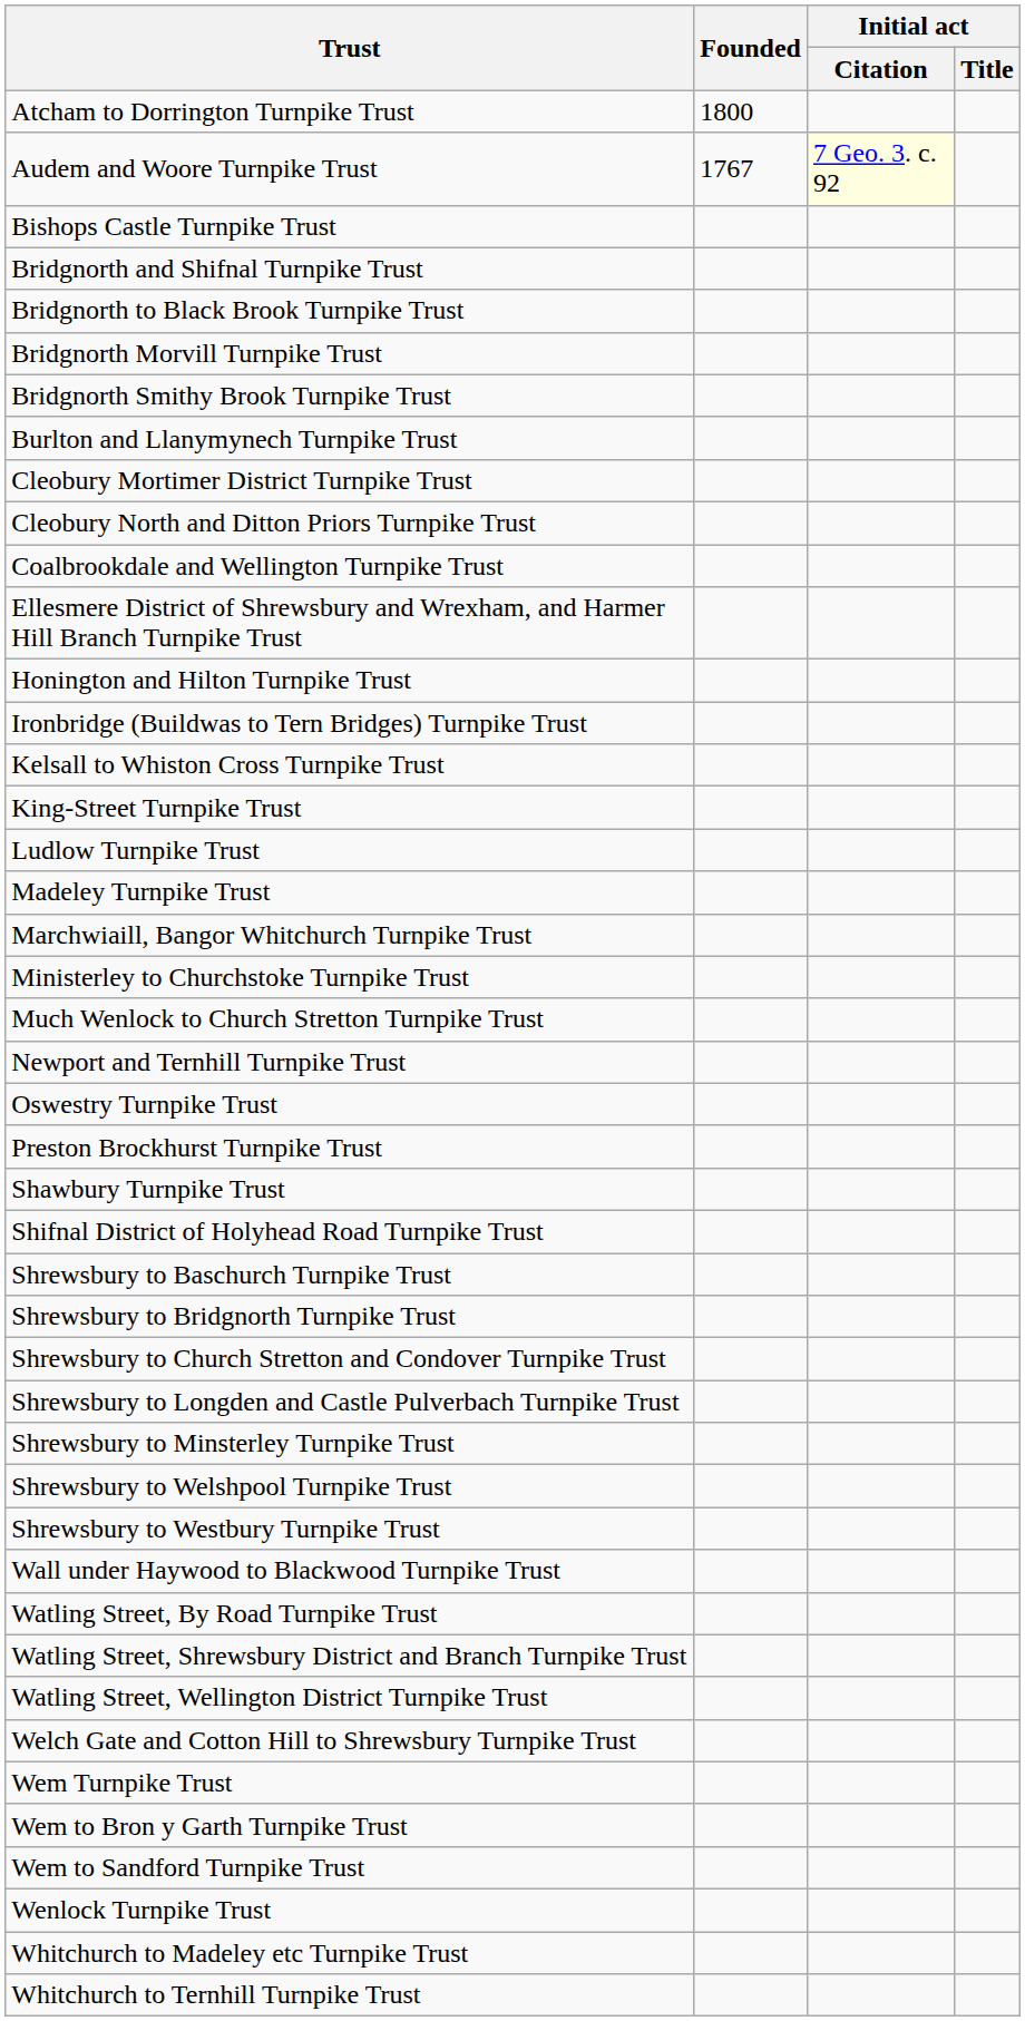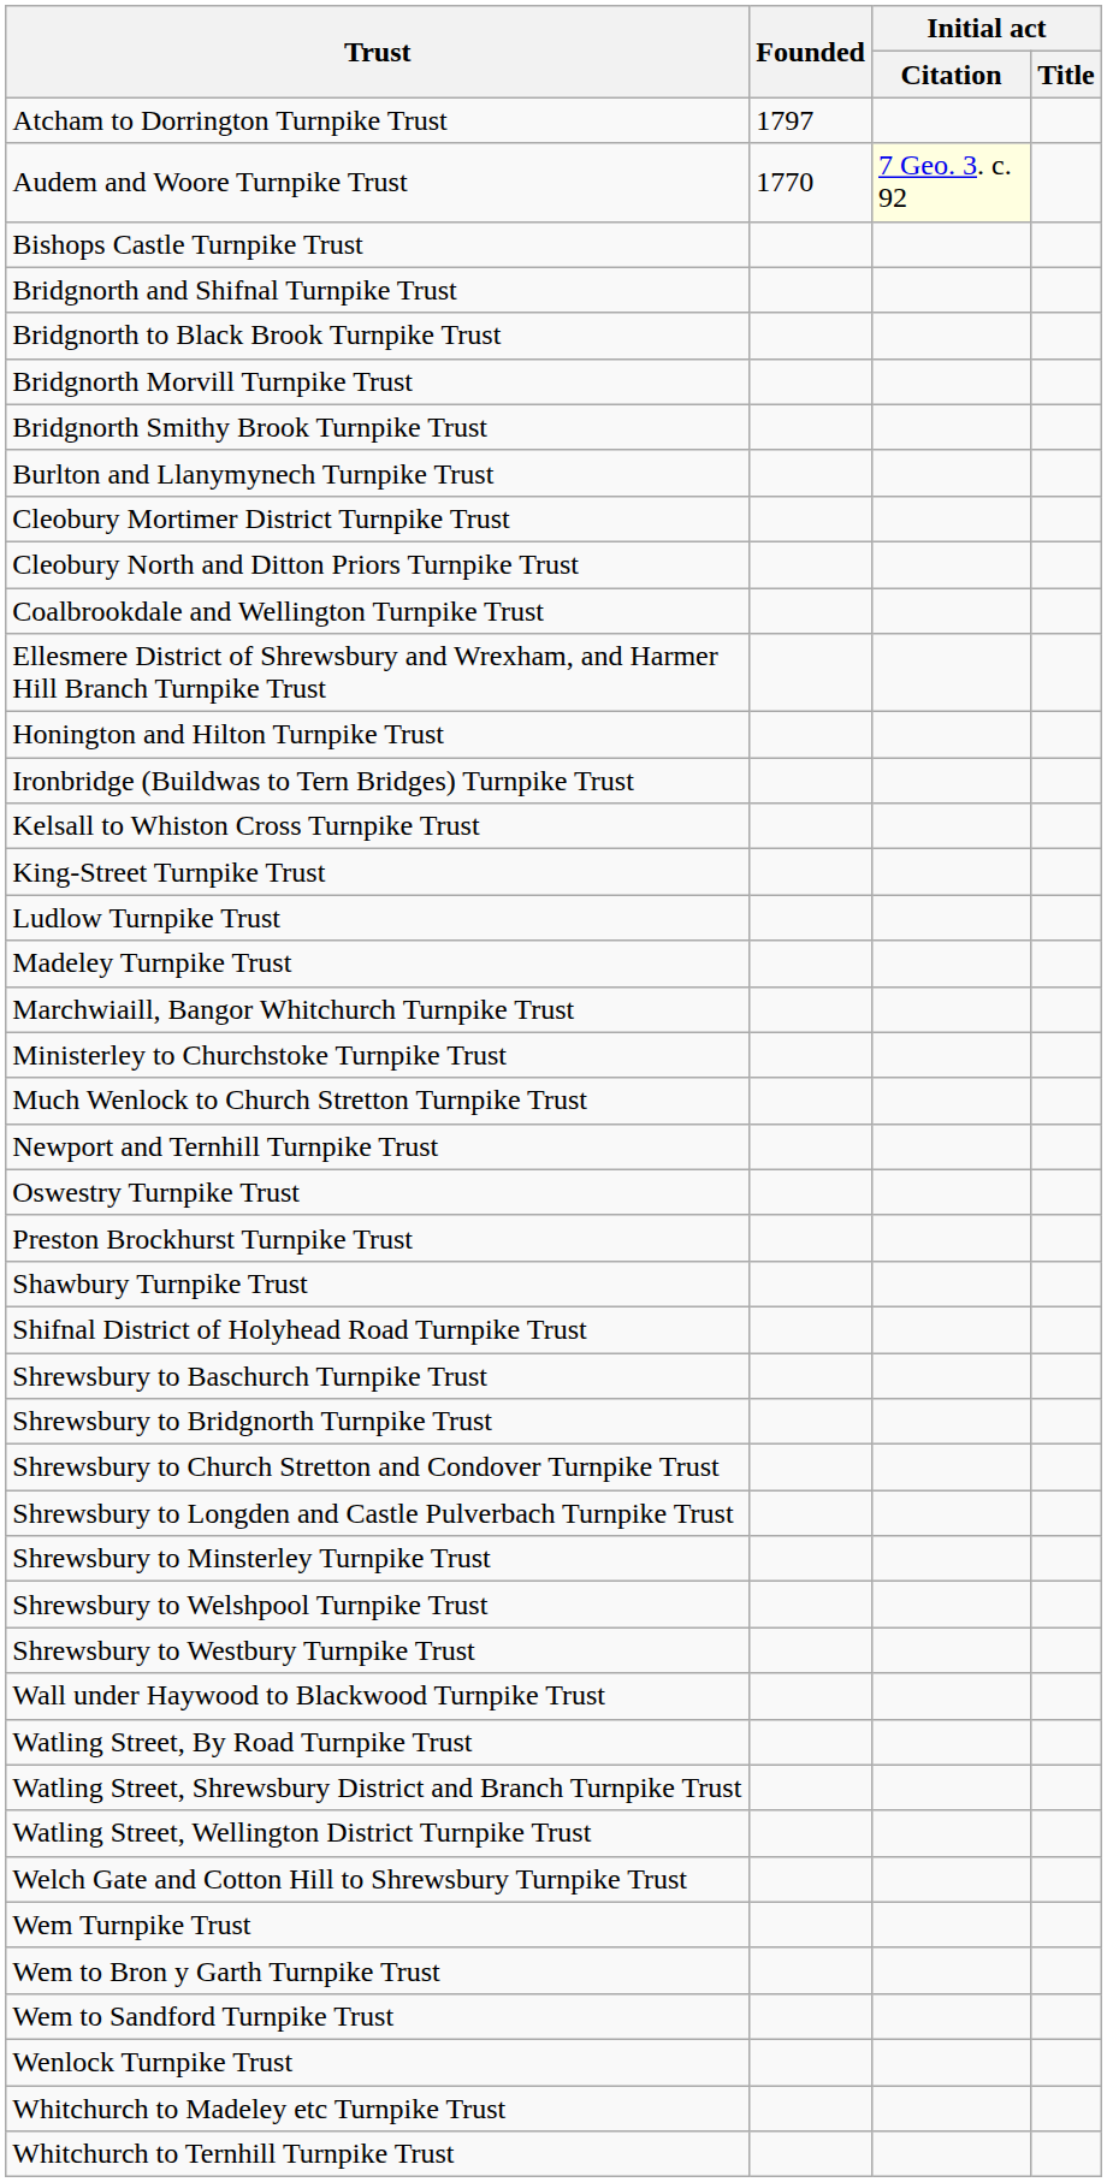 <table class="wikitable sortable">
 <tr>
 <th rowspan=2>Trust</th>
 <th rowspan=2>Founded</th>
 <th colspan=2>Initial act</th>
 </tr>
 <tr>
 <th>Citation</th>
 <th>Title</th>
 </tr>
 <tr>
 <td>Atcham to Dorrington Turnpike Trust</td>
-<td>1800</td>
+<td>1797</td>
 <td></td>
 <td></td>
 </tr>
 <tr>
 <td>Audem and Woore Turnpike Trust</td>
-<td>1767</td>
+<td>1770</td>
 <td style="background: lightyellow;"><a href='#'>7 Geo. 3</a>. c. 92</td>
 <td></td>
 </tr>
 <tr>
 <td>Bishops Castle Turnpike Trust</td>
 <td></td>
 <td></td>
 <td></td>
 </tr>
 <tr>
 <td>Bridgnorth and Shifnal Turnpike Trust</td>
 <td></td>
 <td></td>
 <td></td>
 </tr>
 <tr>
 <td>Bridgnorth to Black Brook Turnpike Trust</td>
 <td></td>
 <td></td>
 <td></td>
 </tr>
 <tr>
 <td>Bridgnorth Morvill Turnpike Trust</td>
 <td></td>
 <td></td>
 <td></td>
 </tr>
 <tr>
 <td>Bridgnorth Smithy Brook Turnpike Trust</td>
 <td></td>
 <td></td>
 <td></td>
 </tr>
 <tr>
 <td>Burlton and Llanymynech Turnpike Trust</td>
 <td></td>
 <td></td>
 <td></td>
 </tr>
 <tr>
 <td>Cleobury Mortimer District Turnpike Trust</td>
 <td></td>
 <td></td>
 <td></td>
 </tr>
 <tr>
 <td>Cleobury North and Ditton Priors Turnpike Trust</td>
 <td></td>
 <td></td>
 <td></td>
 </tr>
 <tr>
 <td>Coalbrookdale and Wellington Turnpike Trust</td>
 <td></td>
 <td></td>
 <td></td>
 </tr>
 <tr>
 <td>Ellesmere District of Shrewsbury and Wrexham, and Harmer Hill Branch Turnpike Trust</td>
 <td></td>
 <td></td>
 <td></td>
 </tr>
 <tr>
 <td>Honington and Hilton Turnpike Trust</td>
 <td></td>
 <td></td>
 <td></td>
 </tr>
 <tr>
 <td>Ironbridge (Buildwas to Tern Bridges) Turnpike Trust</td>
 <td></td>
 <td></td>
 <td></td>
 </tr>
 <tr>
 <td>Kelsall to Whiston Cross Turnpike Trust</td>
 <td></td>
 <td></td>
 <td></td>
 </tr>
 <tr>
 <td>King-Street Turnpike Trust</td>
 <td></td>
 <td></td>
 <td></td>
 </tr>
 <tr>
 <td>Ludlow Turnpike Trust</td>
 <td></td>
 <td></td>
 <td></td>
 </tr>
 <tr>
 <td>Madeley Turnpike Trust</td>
 <td></td>
 <td></td>
 <td></td>
 </tr>
 <tr>
 <td>Marchwiaill, Bangor Whitchurch Turnpike Trust</td>
 <td></td>
 <td></td>
 <td></td>
 </tr>
 <tr>
 <td>Ministerley to Churchstoke Turnpike Trust</td>
 <td></td>
 <td></td>
 <td></td>
 </tr>
 <tr>
 <td>Much Wenlock to Church Stretton Turnpike Trust</td>
 <td></td>
 <td></td>
 <td></td>
 </tr>
 <tr>
 <td>Newport and Ternhill Turnpike Trust</td>
 <td></td>
 <td></td>
 <td></td>
 </tr>
 <tr>
 <td>Oswestry Turnpike Trust</td>
 <td></td>
 <td></td>
 <td></td>
 </tr>
 <tr>
 <td>Preston Brockhurst Turnpike Trust</td>
 <td></td>
 <td></td>
 <td></td>
 </tr>
 <tr>
 <td>Shawbury Turnpike Trust</td>
 <td></td>
 <td></td>
 <td></td>
 </tr>
 <tr>
 <td>Shifnal District of Holyhead Road Turnpike Trust</td>
 <td></td>
 <td></td>
 <td></td>
 </tr>
 <tr>
 <td>Shrewsbury to Baschurch Turnpike Trust</td>
 <td></td>
 <td></td>
 <td></td>
 </tr>
 <tr>
 <td>Shrewsbury to Bridgnorth Turnpike Trust</td>
 <td></td>
 <td></td>
 <td></td>
 </tr>
 <tr>
 <td>Shrewsbury to Church Stretton and Condover Turnpike Trust</td>
 <td></td>
 <td></td>
 <td></td>
 </tr>
 <tr>
 <td>Shrewsbury to Longden and Castle Pulverbach Turnpike Trust</td>
 <td></td>
 <td></td>
 <td></td>
 </tr>
 <tr>
 <td>Shrewsbury to Minsterley Turnpike Trust</td>
 <td></td>
 <td></td>
 <td></td>
 </tr>
 <tr>
 <td>Shrewsbury to Welshpool Turnpike Trust</td>
 <td></td>
 <td></td>
 <td></td>
 </tr>
 <tr>
 <td>Shrewsbury to Westbury Turnpike Trust</td>
 <td></td>
 <td></td>
 <td></td>
 </tr>
 <tr>
 <td>Wall under Haywood to Blackwood Turnpike Trust</td>
 <td></td>
 <td></td>
 <td></td>
 </tr>
 <tr>
 <td>Watling Street, By Road Turnpike Trust</td>
 <td></td>
 <td></td>
 <td></td>
 </tr>
 <tr>
 <td>Watling Street, Shrewsbury District and Branch Turnpike Trust</td>
 <td></td>
 <td></td>
 <td></td>
 </tr>
 <tr>
 <td>Watling Street, Wellington District Turnpike Trust</td>
 <td></td>
 <td></td>
 <td></td>
 </tr>
 <tr>
 <td>Welch Gate and Cotton Hill to Shrewsbury Turnpike Trust</td>
 <td></td>
 <td></td>
 <td></td>
 </tr>
 <tr>
 <td>Wem Turnpike Trust</td>
 <td></td>
 <td></td>
 <td></td>
 </tr>
 <tr>
 <td>Wem to Bron y Garth Turnpike Trust</td>
 <td></td>
 <td></td>
 <td></td>
 </tr>
 <tr>
 <td>Wem to Sandford Turnpike Trust</td>
 <td></td>
 <td></td>
 <td></td>
 </tr>
 <tr>
 <td>Wenlock Turnpike Trust</td>
 <td></td>
 <td></td>
 <td></td>
 </tr>
 <tr>
 <td>Whitchurch to Madeley etc Turnpike Trust</td>
 <td></td>
 <td></td>
 <td></td>
 </tr>
 <tr>
 <td>Whitchurch to Ternhill Turnpike Trust</td>
 <td></td>
 <td></td>
 <td></td>
 </tr>
 </table>
